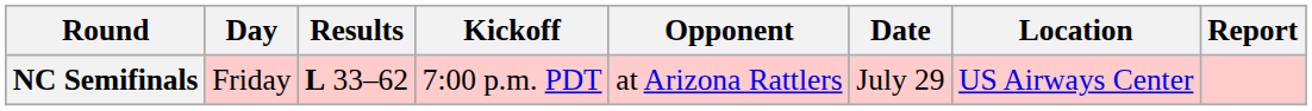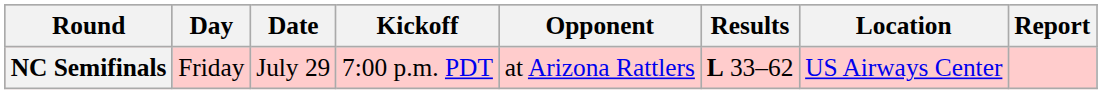 <table class="wikitable" style="font-size: 95%;">
 <tr>
 <th>Round</th>
 <th>Day</th>
-<th>Results</th>
+<th>Date</th>
 <th>Kickoff</th>
 <th>Opponent</th>
-<th>Date</th>
+<th>Results</th>
 <th>Location</th>
 <th>Report</th>
 </tr>
 <tr style= background:#ffcccc;>
 <th align="center">NC Semifinals</th>
 <td align="center">Friday</td>
-<td align="center"><strong>L</strong> 33–62</td>
+<td align="center">July 29</td>
 <td align="center">7:00 p.m. <a href='#'>PDT</a></td>
 <td align="center">at <a href='#'>Arizona Rattlers</a></td>
-<td align="center">July 29</td>
+<td align="center"><strong>L</strong> 33–62</td>
 <td align="center"><a href='#'>US Airways Center</a></td>
 <td align="center"></td>
 </tr>
 </table>
